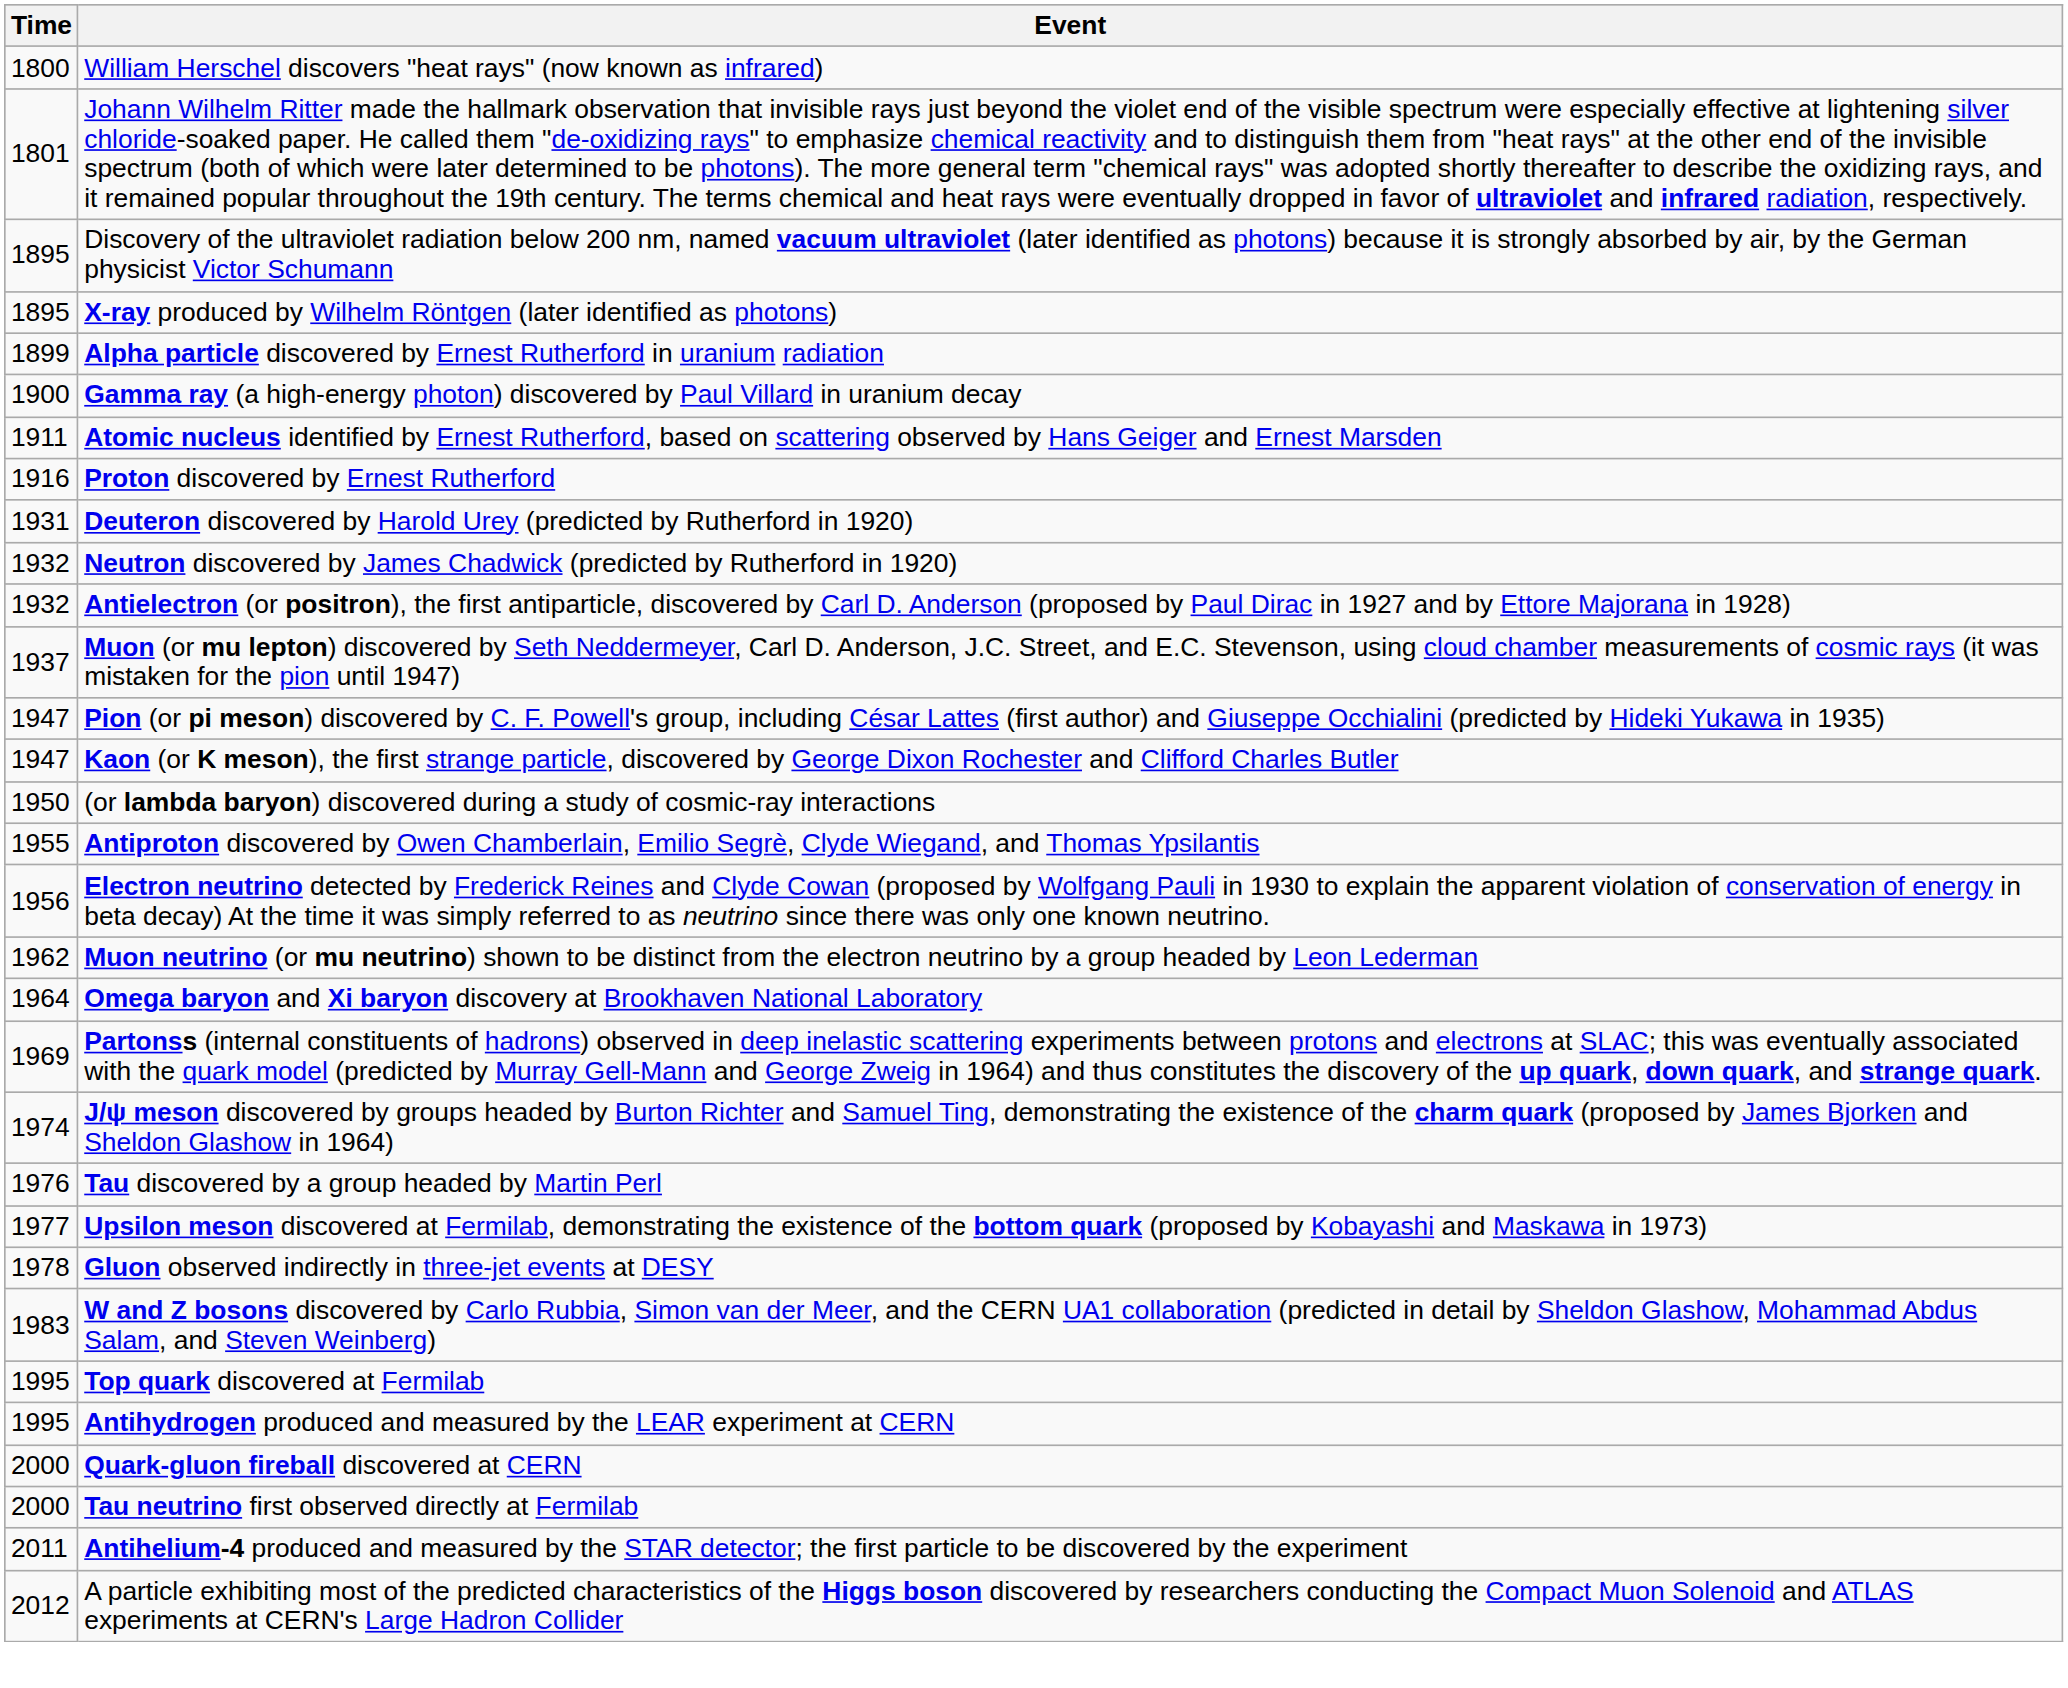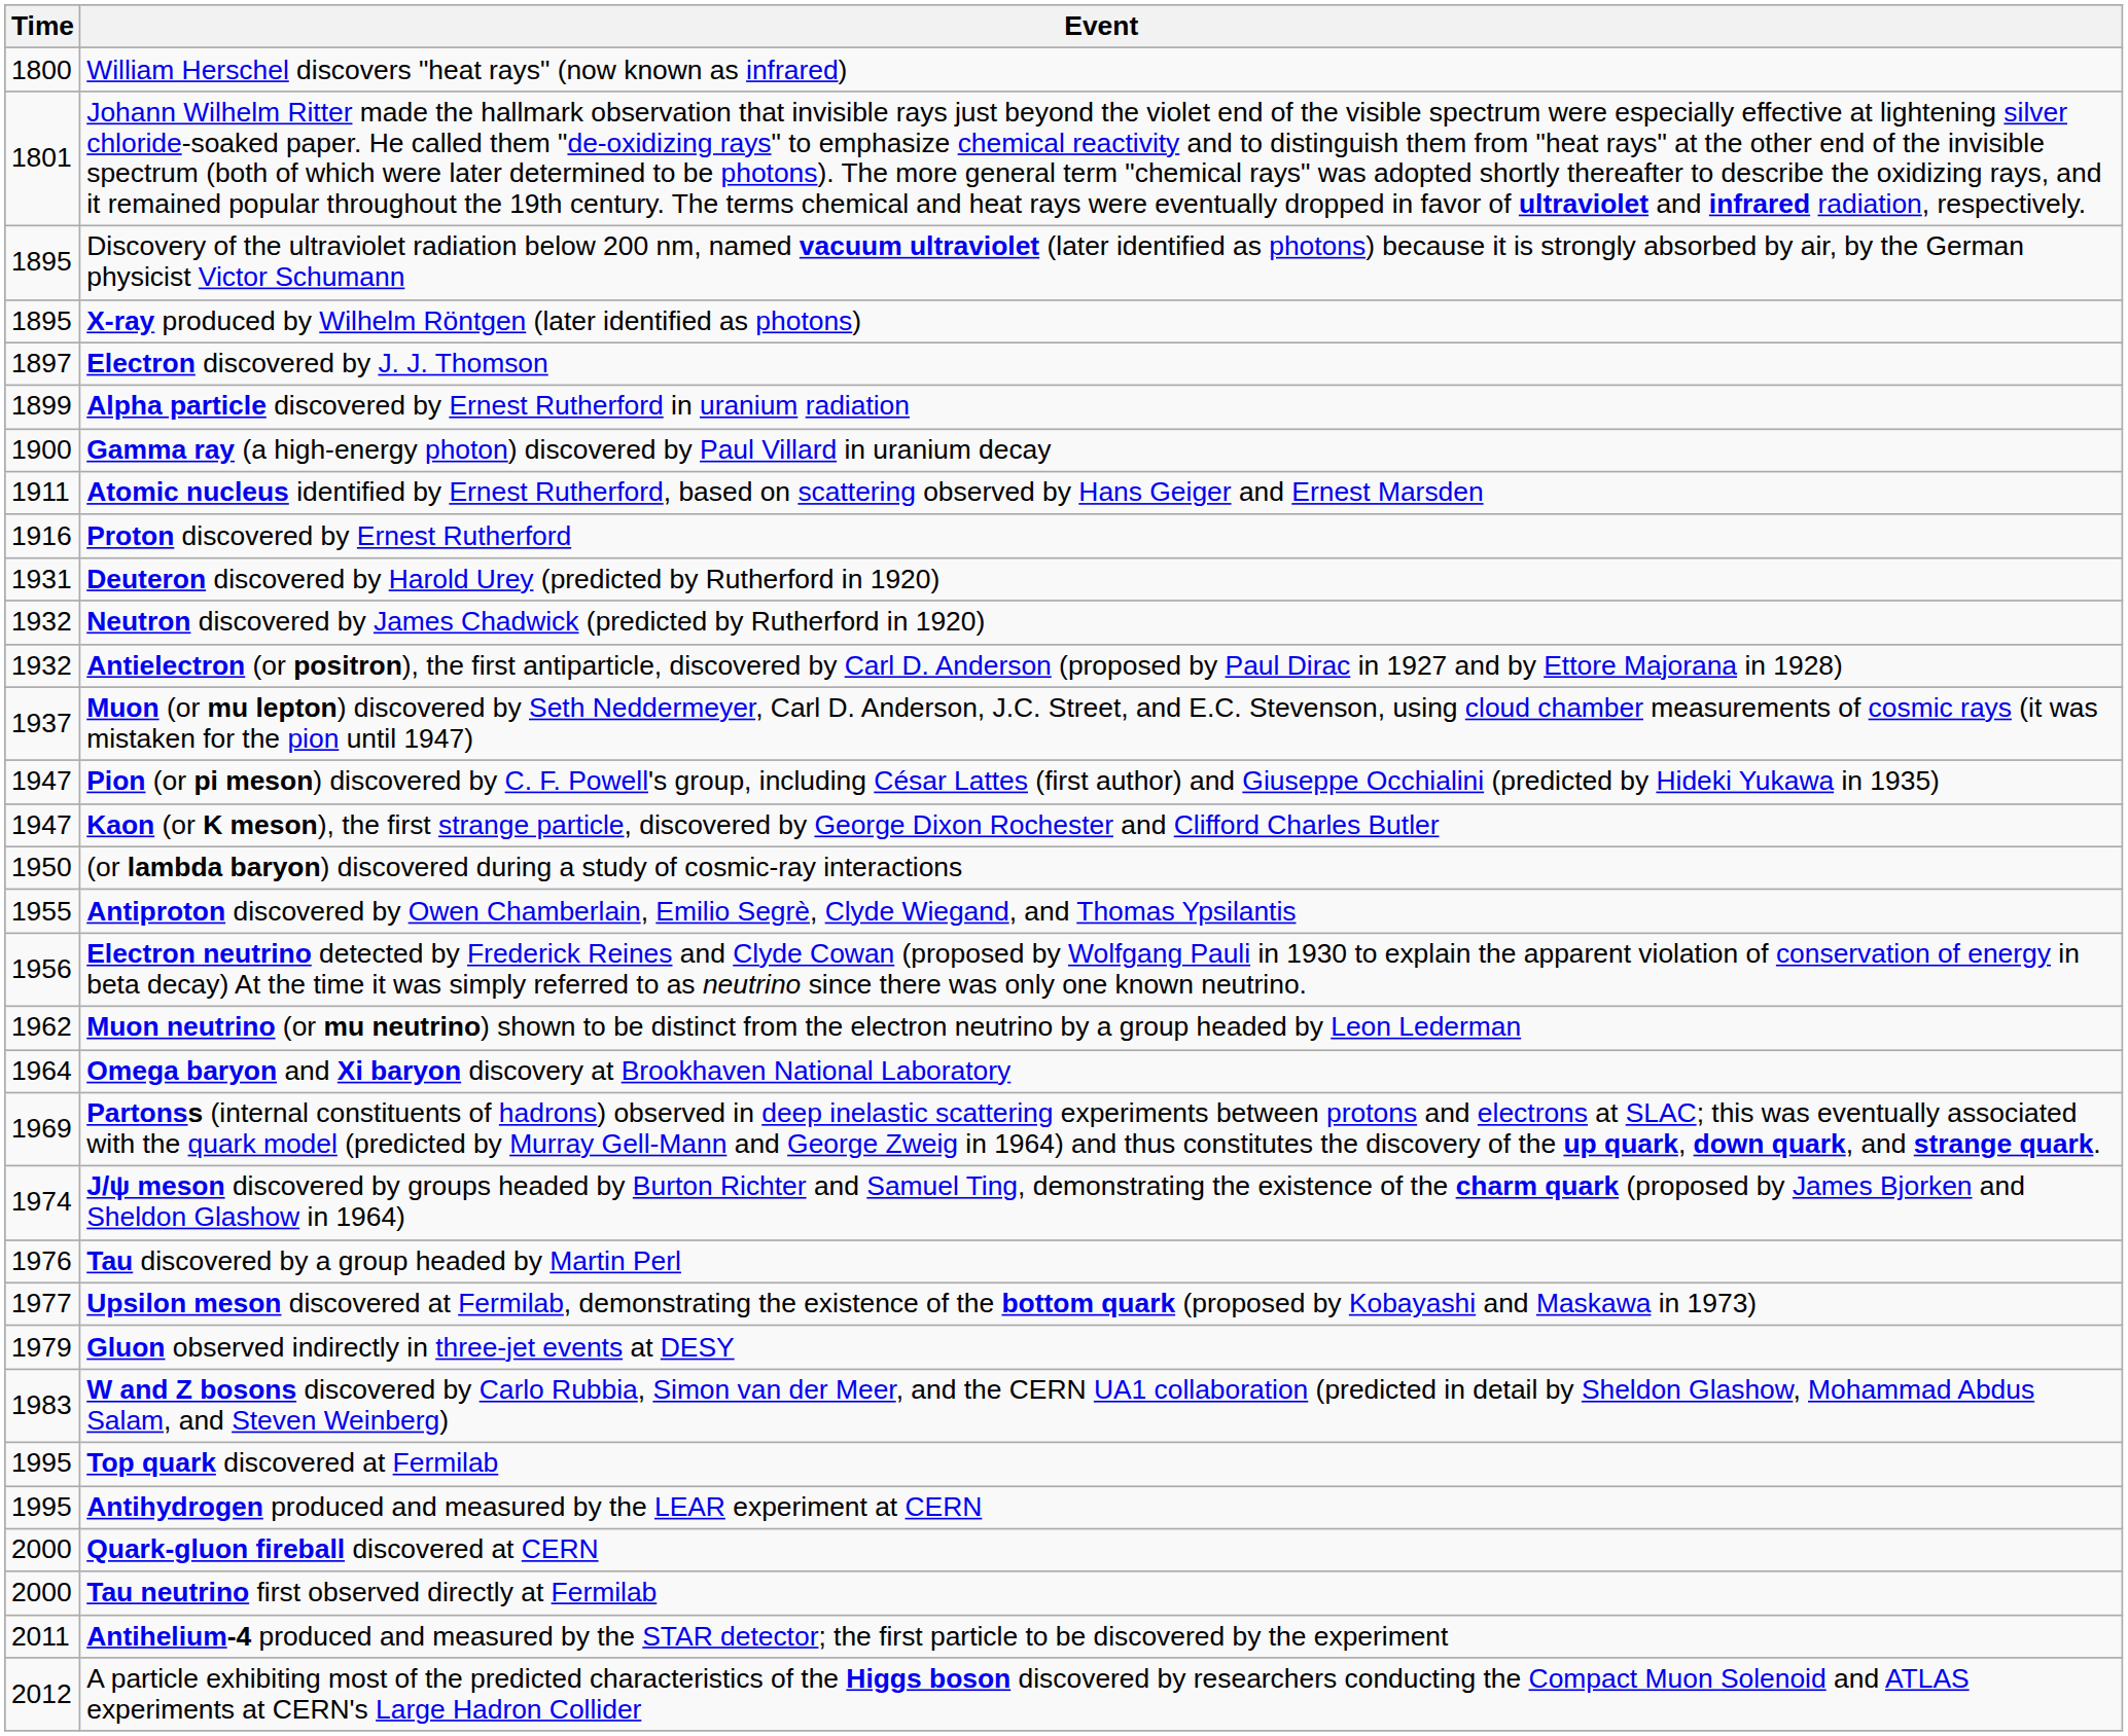 <table class="wikitable">
 <tr>
 <th>Time</th>
 <th>Event</th>
 </tr>
 <tr>
 <td>1800</td>
 <td><a href='#'>William Herschel</a> discovers "heat rays" (now known as <a href='#'>infrared</a>)</td>
 </tr>
 <tr>
 <td>1801</td>
 <td><a href='#'>Johann Wilhelm Ritter</a> made the hallmark observation that invisible rays just beyond the violet end of the visible spectrum were especially effective at lightening <a href='#'>silver chloride</a>-soaked paper. He called them "<a href='#'>de-oxidizing rays</a>" to emphasize <a href='#'>chemical reactivity</a> and to distinguish them from "heat rays" at the other end of the invisible spectrum (both of which were later determined to be <a href='#'>photons</a>). The more general term "chemical rays" was adopted shortly thereafter to describe the oxidizing rays, and it remained popular throughout the 19th century. The terms chemical and heat rays were eventually dropped in favor of <strong><a href='#'>ultraviolet</a></strong> and <strong><a href='#'>infrared</a></strong> <a href='#'>radiation</a>, respectively.</td>
 </tr>
 <tr>
 <td>1895</td>
 <td>Discovery of the ultraviolet radiation below 200 nm, named <strong><a href='#'>vacuum ultraviolet</a></strong> (later identified as <a href='#'>photons</a>) because it is strongly absorbed by air, by the German physicist <a href='#'>Victor Schumann</a></td>
 </tr>
 <tr>
 <td>1895</td>
 <td><strong><a href='#'>X-ray</a></strong> produced by <a href='#'>Wilhelm Röntgen</a> (later identified as <a href='#'>photons</a>)</td>
+</tr>
+<tr>
+<td>1897</td>
+<td><strong><a href='#'>Electron</a></strong> discovered by <a href='#'>J. J. Thomson</a></td>
 </tr>
 <tr>
 <td>1899</td>
 <td><strong><a href='#'>Alpha particle</a></strong> discovered by <a href='#'>Ernest Rutherford</a> in <a href='#'>uranium</a> <a href='#'>radiation</a></td>
 </tr>
 <tr>
 <td>1900</td>
 <td><strong><a href='#'>Gamma ray</a></strong> (a high-energy <a href='#'>photon</a>) discovered by <a href='#'>Paul Villard</a> in uranium decay</td>
 </tr>
 <tr>
 <td>1911</td>
 <td><strong><a href='#'>Atomic nucleus</a></strong> identified by <a href='#'>Ernest Rutherford</a>, based on <a href='#'>scattering</a> observed by <a href='#'>Hans Geiger</a> and <a href='#'>Ernest Marsden</a></td>
 </tr>
 <tr>
 <td>1916</td>
 <td><strong><a href='#'>Proton</a></strong> discovered by <a href='#'>Ernest Rutherford</a></td>
 </tr>
 <tr>
 <td>1931</td>
 <td><strong><a href='#'>Deuteron</a></strong> discovered by <a href='#'>Harold Urey</a> (predicted by Rutherford in 1920)</td>
 </tr>
 <tr>
 <td>1932</td>
 <td><strong><a href='#'>Neutron</a></strong> discovered by <a href='#'>James Chadwick</a> (predicted by Rutherford in 1920) </td>
 </tr>
 <tr>
 <td>1932</td>
 <td><strong><a href='#'>Antielectron</a></strong> (or <strong>positron</strong>), the first antiparticle, discovered by <a href='#'>Carl D. Anderson</a> (proposed by <a href='#'>Paul Dirac</a> in 1927 and by <a href='#'>Ettore Majorana</a> in 1928)</td>
 </tr>
 <tr>
 <td>1937</td>
 <td><strong><a href='#'>Muon</a></strong> (or <strong>mu lepton</strong>) discovered by <a href='#'>Seth Neddermeyer</a>, Carl D. Anderson, J.C. Street, and E.C. Stevenson, using <a href='#'>cloud chamber</a> measurements of <a href='#'>cosmic rays</a> (it was mistaken for the <a href='#'>pion</a> until 1947)</td>
 </tr>
 <tr>
 <td>1947</td>
 <td><strong><a href='#'>Pion</a></strong> (or <strong>pi meson</strong>) discovered by <a href='#'>C. F. Powell</a>'s group, including <a href='#'>César Lattes</a> (first author) and <a href='#'>Giuseppe Occhialini</a> (predicted by <a href='#'>Hideki Yukawa</a> in 1935)</td>
 </tr>
 <tr>
 <td>1947</td>
 <td><strong><a href='#'>Kaon</a></strong> (or <strong>K meson</strong>), the first <a href='#'>strange particle</a>, discovered by <a href='#'>George Dixon Rochester</a> and <a href='#'>Clifford Charles Butler</a></td>
 </tr>
 <tr>
 <td>1950</td>
 <td><strong><a href='#'></a></strong> (or <strong>lambda baryon</strong>) discovered during a study of cosmic-ray interactions</td>
 </tr>
 <tr>
 <td>1955</td>
 <td><strong><a href='#'>Antiproton</a></strong> discovered by <a href='#'>Owen Chamberlain</a>, <a href='#'>Emilio Segrè</a>, <a href='#'>Clyde Wiegand</a>, and <a href='#'>Thomas Ypsilantis</a></td>
 </tr>
 <tr>
 <td>1956</td>
 <td><strong><a href='#'>Electron neutrino</a></strong> detected by <a href='#'>Frederick Reines</a> and <a href='#'>Clyde Cowan</a> (proposed by <a href='#'>Wolfgang Pauli</a> in 1930 to explain the apparent violation of <a href='#'>conservation of energy</a> in beta decay) At the time it was simply referred to as <em>neutrino</em> since there was only one known neutrino.<br></td>
 </tr>
 <tr>
 <td>1962</td>
 <td><strong><a href='#'>Muon neutrino</a></strong> (or <strong>mu neutrino</strong>) shown to be distinct from the electron neutrino by a group headed by <a href='#'>Leon Lederman</a></td>
 </tr>
 <tr>
 <td>1964</td>
 <td><strong><a href='#'>Omega baryon</a></strong> and <strong><a href='#'>Xi baryon</a></strong> discovery at <a href='#'>Brookhaven National Laboratory</a></td>
 </tr>
 <tr>
 <td>1969</td>
 <td><strong><a href='#'>Partons</a>s</strong> (internal constituents of <a href='#'>hadrons</a>) observed in <a href='#'>deep inelastic scattering</a> experiments between <a href='#'>protons</a> and <a href='#'>electrons</a> at <a href='#'>SLAC</a>; this was eventually associated with the <a href='#'>quark model</a> (predicted by <a href='#'>Murray Gell-Mann</a> and <a href='#'>George Zweig</a> in 1964) and thus constitutes the discovery of the <strong><a href='#'>up quark</a></strong>, <strong><a href='#'>down quark</a></strong>, and <strong><a href='#'>strange quark</a></strong>.</td>
 </tr>
 <tr>
 <td>1974</td>
 <td><strong><a href='#'>J/ψ meson</a></strong> discovered by groups headed by <a href='#'>Burton Richter</a> and <a href='#'>Samuel Ting</a>, demonstrating the existence of the <strong><a href='#'>charm quark</a></strong> (proposed by <a href='#'>James Bjorken</a> and <a href='#'>Sheldon Glashow</a> in 1964)</td>
 </tr>
 <tr>
 <td>1976</td>
 <td><strong><a href='#'>Tau</a></strong> discovered by a group headed by <a href='#'>Martin Perl</a></td>
 </tr>
 <tr>
 <td>1977</td>
 <td><strong><a href='#'>Upsilon meson</a></strong> discovered at <a href='#'>Fermilab</a>, demonstrating the existence of the <strong><a href='#'>bottom quark</a></strong> (proposed by <a href='#'>Kobayashi</a> and <a href='#'>Maskawa</a> in 1973)</td>
 </tr>
 <tr>
-<td>1978</td>
+<td>1979</td>
 <td><strong><a href='#'>Gluon</a></strong> observed indirectly in <a href='#'>three-jet events</a> at <a href='#'>DESY</a></td>
 </tr>
 <tr>
 <td>1983</td>
 <td><strong><a href='#'>W and Z bosons</a></strong> discovered by <a href='#'>Carlo Rubbia</a>, <a href='#'>Simon van der Meer</a>, and the CERN <a href='#'>UA1 collaboration</a> (predicted in detail by <a href='#'>Sheldon Glashow</a>, <a href='#'>Mohammad Abdus Salam</a>, and <a href='#'>Steven Weinberg</a>)</td>
 </tr>
 <tr>
 <td>1995</td>
 <td><strong><a href='#'>Top quark</a></strong> discovered at <a href='#'>Fermilab</a></td>
 </tr>
 <tr>
 <td>1995</td>
 <td><strong><a href='#'>Antihydrogen</a></strong> produced and measured by the <a href='#'>LEAR</a> experiment at <a href='#'>CERN</a></td>
 </tr>
 <tr>
 <td>2000</td>
 <td><strong><a href='#'>Quark-gluon fireball</a></strong> discovered at <a href='#'>CERN</a></td>
 </tr>
 <tr>
 <td>2000</td>
 <td><strong><a href='#'>Tau neutrino</a></strong> first observed directly at <a href='#'>Fermilab</a></td>
 </tr>
 <tr>
 <td>2011</td>
 <td><strong><a href='#'>Antihelium</a>-4</strong> produced and measured by the <a href='#'>STAR detector</a>; the first particle to be discovered by the experiment</td>
 </tr>
 <tr>
 <td>2012</td>
 <td>A particle exhibiting most of the predicted characteristics of the <strong><a href='#'>Higgs boson</a></strong> discovered by researchers conducting the <a href='#'>Compact Muon Solenoid</a> and <a href='#'>ATLAS</a> experiments at CERN's <a href='#'>Large Hadron Collider</a></td>
 </tr>
 </table>
